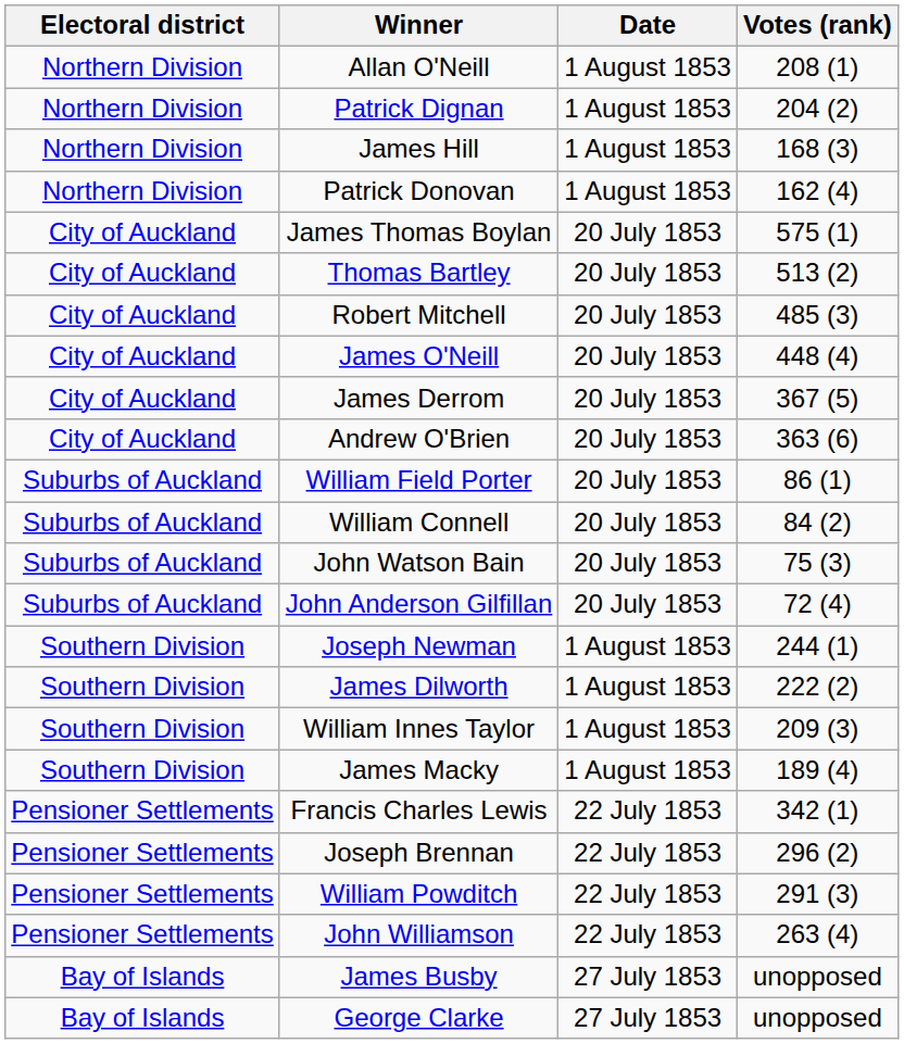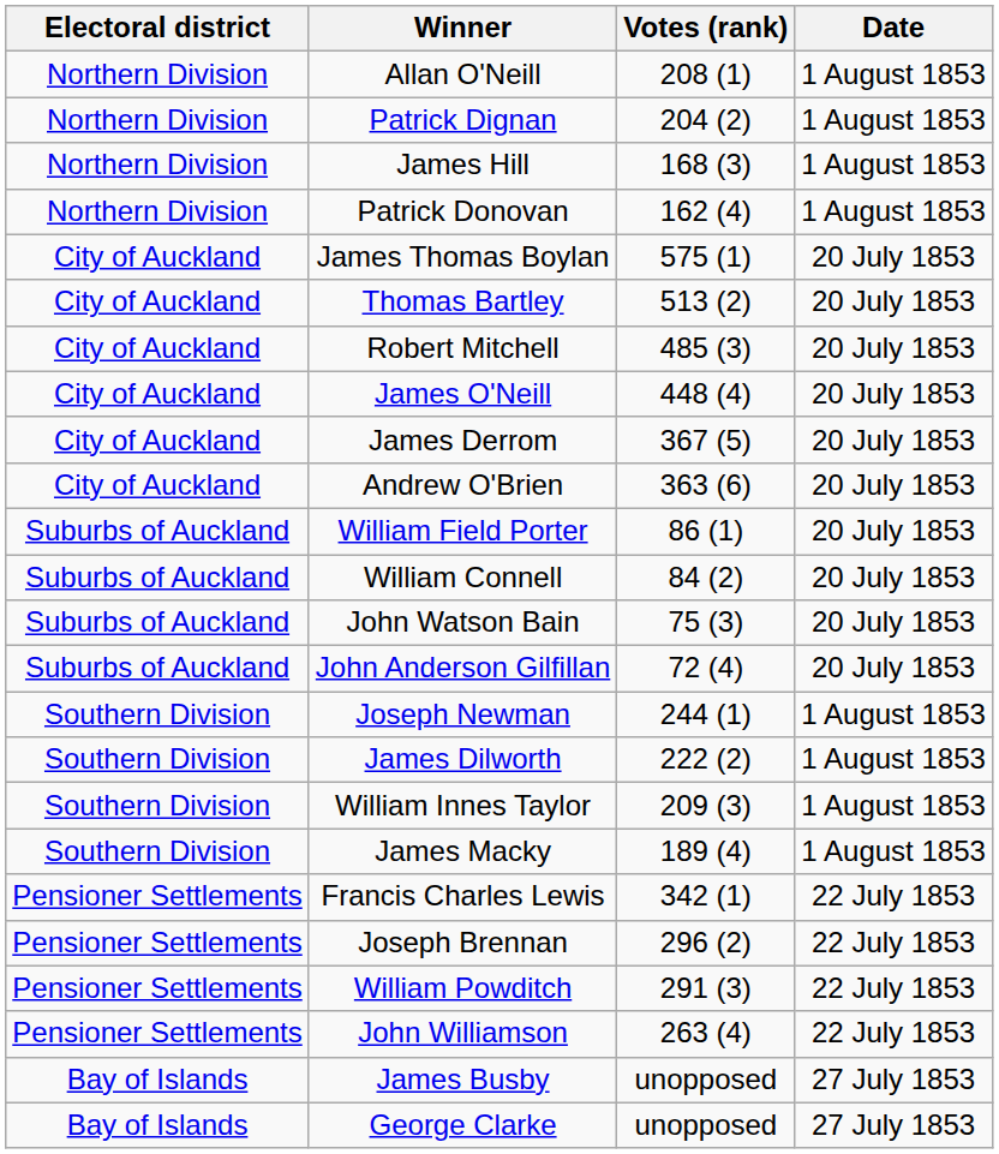 <table class="wikitable sortable" style="text-align:center;">
 <tr>
 <th>Electoral district</th>
 <th>Winner</th>
+<th>Votes (rank)</th>
 <th>Date</th>
-<th>Votes (rank)</th>
 </tr>
 <tr>
 <td><a href='#'>Northern Division</a></td>
 <td>Allan O'Neill</td>
+<td>208 (1)</td>
 <td>1 August 1853</td>
-<td>208 (1)</td>
 </tr>
 <tr>
 <td><a href='#'>Northern Division</a></td>
 <td><a href='#'>Patrick Dignan</a></td>
+<td>204 (2)</td>
 <td>1 August 1853</td>
-<td>204 (2)</td>
 </tr>
 <tr>
 <td><a href='#'>Northern Division</a></td>
 <td>James Hill</td>
+<td>168 (3)</td>
 <td>1 August 1853</td>
-<td>168 (3)</td>
 </tr>
 <tr>
 <td><a href='#'>Northern Division</a></td>
 <td>Patrick Donovan</td>
+<td>162 (4)</td>
 <td>1 August 1853</td>
-<td>162 (4)</td>
 </tr>
 <tr>
 <td><a href='#'>City of Auckland</a></td>
 <td>James Thomas Boylan</td>
+<td>575 (1)</td>
 <td>20 July 1853</td>
-<td>575 (1)</td>
 </tr>
 <tr>
 <td><a href='#'>City of Auckland</a></td>
 <td><a href='#'>Thomas Bartley</a></td>
+<td>513 (2)</td>
 <td>20 July 1853</td>
-<td>513 (2)</td>
 </tr>
 <tr>
 <td><a href='#'>City of Auckland</a></td>
 <td>Robert Mitchell</td>
+<td>485 (3)</td>
 <td>20 July 1853</td>
-<td>485 (3)</td>
 </tr>
 <tr>
 <td><a href='#'>City of Auckland</a></td>
 <td><a href='#'>James O'Neill</a></td>
+<td>448 (4)</td>
 <td>20 July 1853</td>
-<td>448 (4)</td>
 </tr>
 <tr>
 <td><a href='#'>City of Auckland</a></td>
 <td>James Derrom</td>
+<td>367 (5)</td>
 <td>20 July 1853</td>
-<td>367 (5)</td>
 </tr>
 <tr>
 <td><a href='#'>City of Auckland</a></td>
 <td>Andrew O'Brien</td>
+<td>363 (6)</td>
 <td>20 July 1853</td>
-<td>363 (6)</td>
 </tr>
 <tr>
 <td><a href='#'>Suburbs of Auckland</a></td>
 <td><a href='#'>William Field Porter</a></td>
+<td>86 (1)</td>
 <td>20 July 1853</td>
-<td>86 (1)</td>
 </tr>
 <tr>
 <td><a href='#'>Suburbs of Auckland</a></td>
 <td>William Connell</td>
+<td>84 (2)</td>
 <td>20 July 1853</td>
-<td>84 (2)</td>
 </tr>
 <tr>
 <td><a href='#'>Suburbs of Auckland</a></td>
 <td>John Watson Bain</td>
+<td>75 (3)</td>
 <td>20 July 1853</td>
-<td>75 (3)</td>
 </tr>
 <tr>
 <td><a href='#'>Suburbs of Auckland</a></td>
 <td><a href='#'>John Anderson Gilfillan</a></td>
+<td>72 (4)</td>
 <td>20 July 1853</td>
-<td>72 (4)</td>
 </tr>
 <tr>
 <td><a href='#'>Southern Division</a></td>
 <td><a href='#'>Joseph Newman</a></td>
+<td>244 (1)</td>
 <td>1 August 1853</td>
-<td>244 (1)</td>
 </tr>
 <tr>
 <td><a href='#'>Southern Division</a></td>
 <td><a href='#'>James Dilworth</a></td>
+<td>222 (2)</td>
 <td>1 August 1853</td>
-<td>222 (2)</td>
 </tr>
 <tr>
 <td><a href='#'>Southern Division</a></td>
 <td>William Innes Taylor</td>
+<td>209 (3)</td>
 <td>1 August 1853</td>
-<td>209 (3)</td>
 </tr>
 <tr>
 <td><a href='#'>Southern Division</a></td>
 <td>James Macky</td>
+<td>189 (4)</td>
 <td>1 August 1853</td>
-<td>189 (4)</td>
 </tr>
 <tr>
 <td><a href='#'>Pensioner Settlements</a></td>
 <td>Francis Charles Lewis</td>
+<td>342 (1)</td>
 <td>22 July 1853</td>
-<td>342 (1)</td>
 </tr>
 <tr>
 <td><a href='#'>Pensioner Settlements</a></td>
 <td>Joseph Brennan</td>
+<td>296 (2)</td>
 <td>22 July 1853</td>
-<td>296 (2)</td>
 </tr>
 <tr>
 <td><a href='#'>Pensioner Settlements</a></td>
 <td><a href='#'>William Powditch</a></td>
+<td>291 (3)</td>
 <td>22 July 1853</td>
-<td>291 (3)</td>
 </tr>
 <tr>
 <td><a href='#'>Pensioner Settlements</a></td>
 <td><a href='#'>John Williamson</a></td>
+<td>263 (4)</td>
 <td>22 July 1853</td>
-<td>263 (4)</td>
 </tr>
 <tr>
 <td><a href='#'>Bay of Islands</a></td>
 <td><a href='#'>James Busby</a></td>
+<td>unopposed</td>
 <td>27 July 1853</td>
-<td>unopposed</td>
 </tr>
 <tr>
 <td><a href='#'>Bay of Islands</a></td>
 <td><a href='#'>George Clarke</a></td>
+<td>unopposed</td>
 <td>27 July 1853</td>
-<td>unopposed</td>
 </tr>
 </table>
